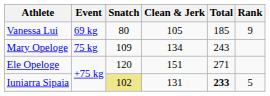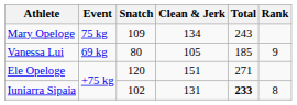 <table class="wikitable" style="font-size:90%;text-align:center">
 <tr>
 <th>Athlete</th>
 <th>Event</th>
 <th>Snatch</th>
 <th>Clean & Jerk</th>
 <th>Total</th>
 <th>Rank</th>
 </tr>
 <tr align=center>
+<td align=left><a href='#'>Mary Opeloge</a></td>
+<td align=left><a href='#'>75 kg</a></td>
+<td>109</td>
+<td>134</td>
+<td>243</td>
+<td></td>
+</tr>
+<tr align=center>
 <td align=left><a href='#'>Vanessa Lui</a></td>
 <td align=left><a href='#'>69 kg</a></td>
 <td>80</td>
 <td>105</td>
 <td>185</td>
 <td>9</td>
-</tr>
-<tr align=center>
-<td align=left><a href='#'>Mary Opeloge</a></td>
-<td align=left><a href='#'>75 kg</a></td>
-<td>109</td>
-<td>134</td>
-<td>243</td>
-<td></td>
 </tr>
 <tr align=center>
 <td align=left><a href='#'>Ele Opeloge</a></td>
 <td align=left rowspan=2><a href='#'>+75 kg</a></td>
 <td>120</td>
 <td>151</td>
 <td>271</td>
 <td></td>
 </tr>
 <tr align=center>
 <td align=left><a href='#'>Iuniarra Sipaia</a></td>
-<td style="background: khaki;">102</td>
+<td>102</td>
 <td>131</td>
 <td><strong>233</strong></td>
-<td>5</td>
+<td>8</td>
 </tr>
 </table>
